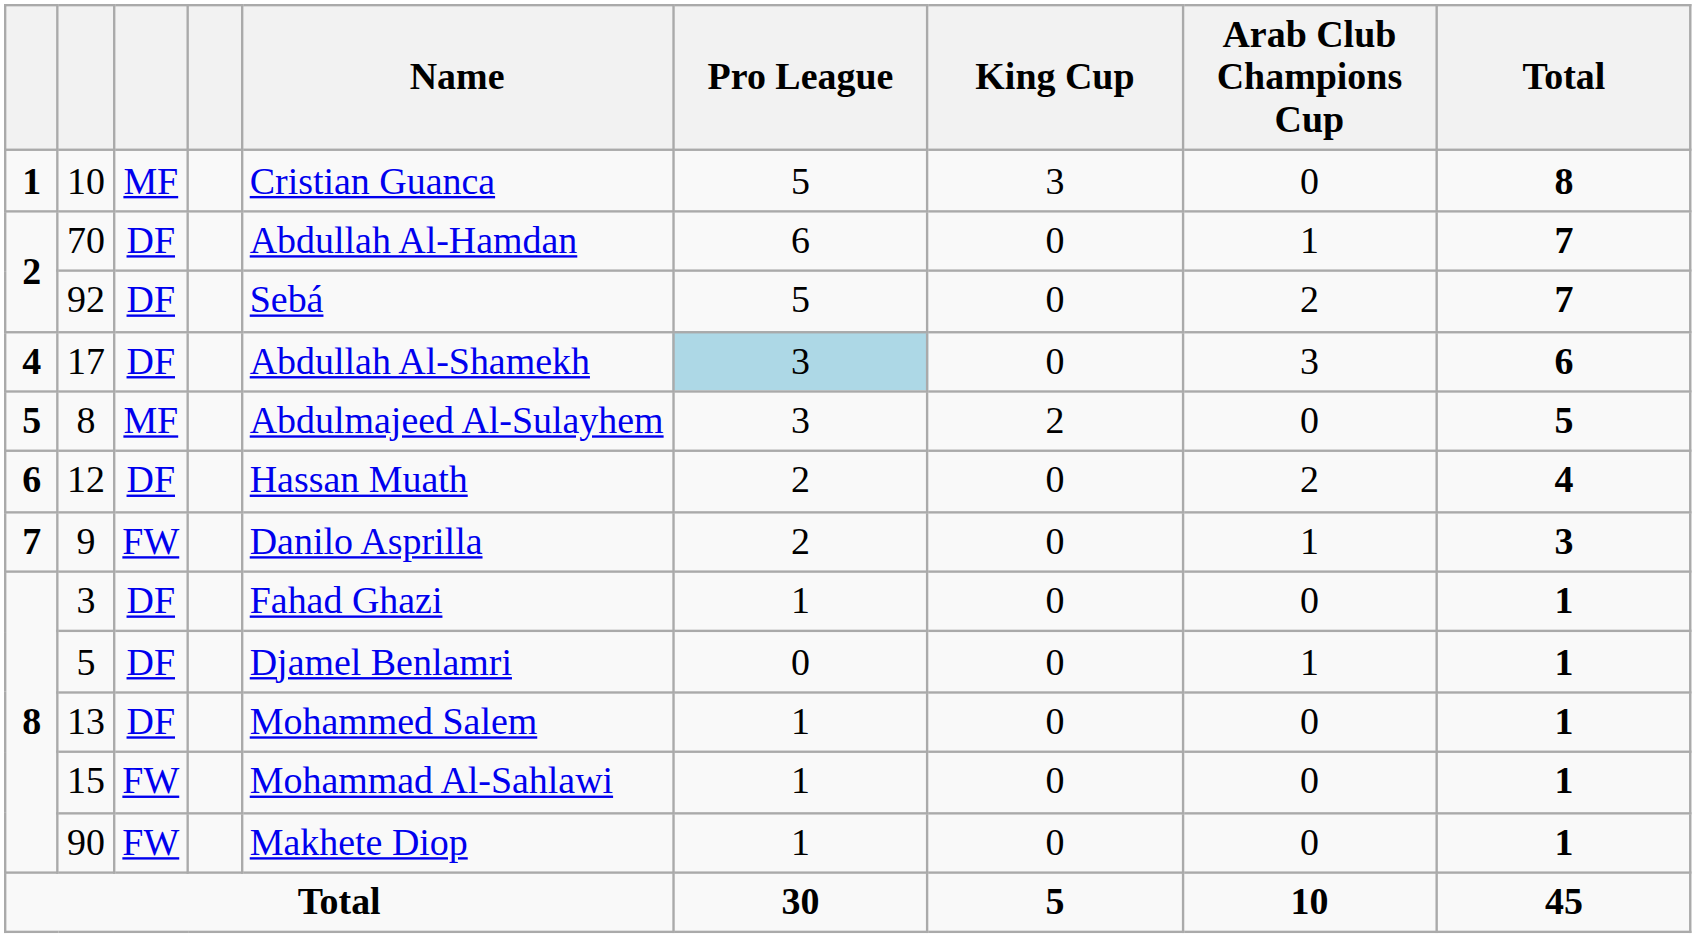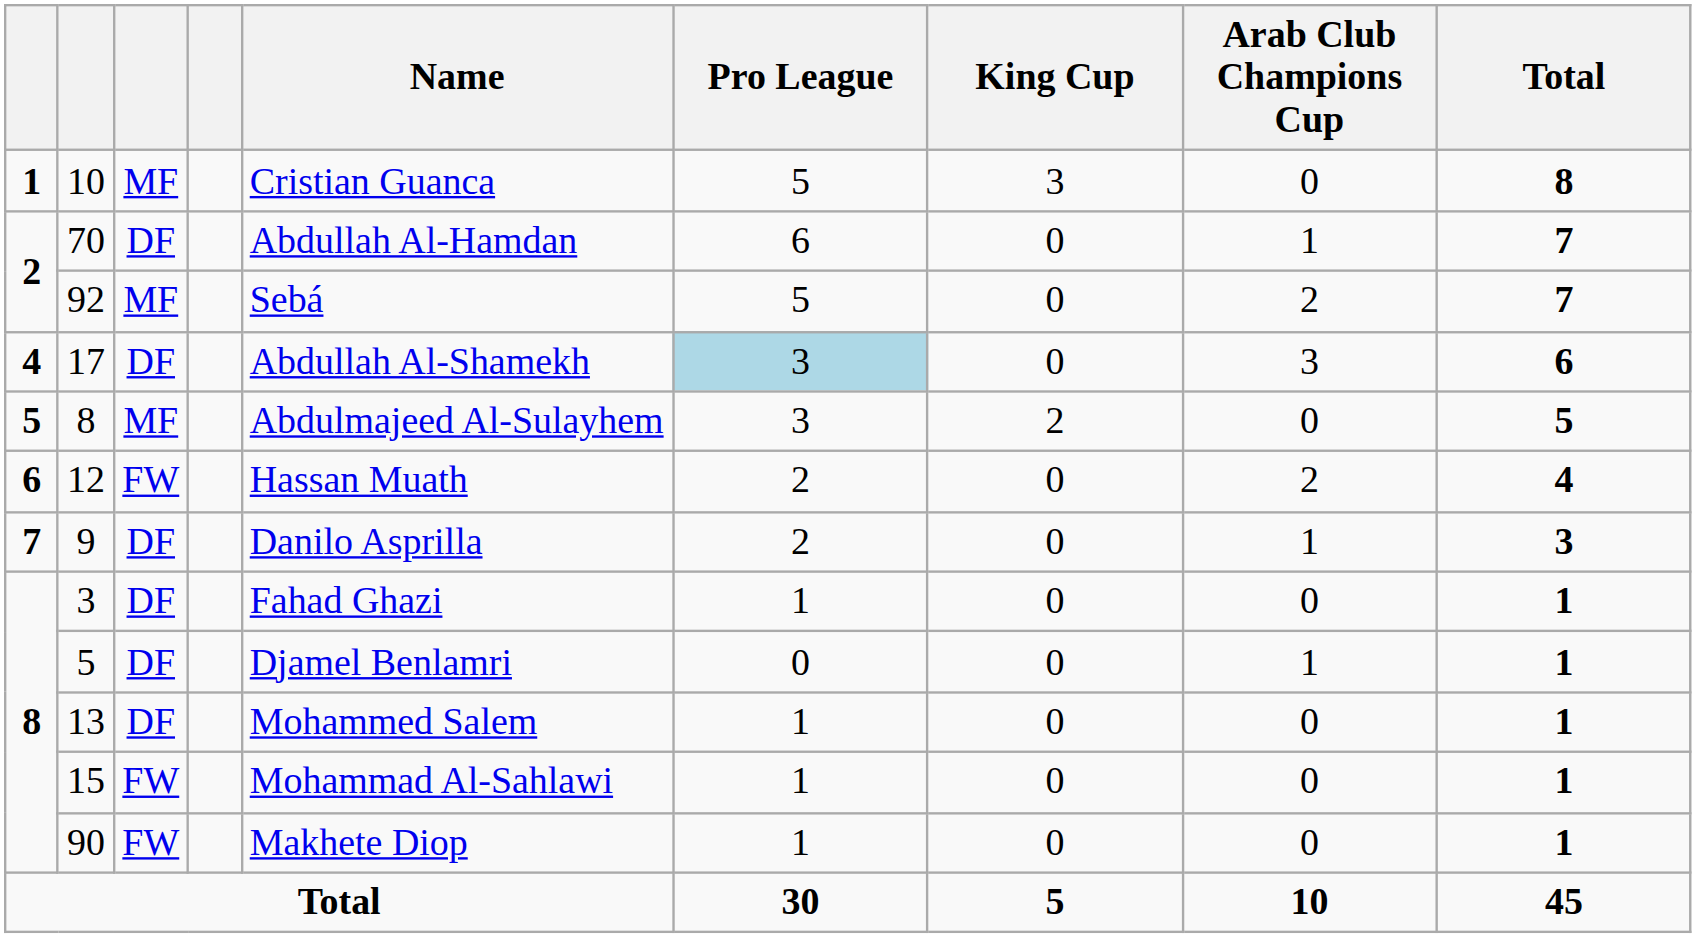 <table class="wikitable" style="text-align:center">
 <tr>
 <th width=15></th>
 <th width=15></th>
 <th width=15></th>
 <th width=15></th>
 <th width=175>Name</th>
 <th width=100>Pro League</th>
 <th width=100>King Cup</th>
 <th width=100>Arab Club Champions Cup</th>
 <th width=100>Total</th>
 </tr>
 <tr>
 <td><strong>1</strong></td>
 <td>10</td>
 <td><a href='#'>MF</a></td>
 <td></td>
 <td align=left><a href='#'>Cristian Guanca</a></td>
 <td>5</td>
 <td>3</td>
 <td>0</td>
 <td><strong>8</strong></td>
 </tr>
 <tr>
 <td rowspan=2><strong>2</strong></td>
 <td>70</td>
 <td><a href='#'>DF</a></td>
 <td></td>
 <td align=left><a href='#'>Abdullah Al-Hamdan</a></td>
 <td>6</td>
 <td>0</td>
 <td>1</td>
 <td><strong>7</strong></td>
 </tr>
 <tr>
 <td>92</td>
-<td><a href='#'>DF</a></td>
+<td><a href='#'>MF</a></td>
 <td></td>
 <td align=left><a href='#'>Sebá</a></td>
 <td>5</td>
 <td>0</td>
 <td>2</td>
 <td><strong>7</strong></td>
 </tr>
 <tr>
 <td><strong>4</strong></td>
 <td>17</td>
 <td><a href='#'>DF</a></td>
 <td></td>
 <td align=left><a href='#'>Abdullah Al-Shamekh</a></td>
 <td style="background: lightblue;">3</td>
 <td>0</td>
 <td>3</td>
 <td><strong>6</strong></td>
 </tr>
 <tr>
 <td><strong>5</strong></td>
 <td>8</td>
 <td><a href='#'>MF</a></td>
 <td></td>
 <td align=left><a href='#'>Abdulmajeed Al-Sulayhem</a></td>
 <td>3</td>
 <td>2</td>
 <td>0</td>
 <td><strong>5</strong></td>
 </tr>
 <tr>
 <td><strong>6</strong></td>
 <td>12</td>
-<td><a href='#'>DF</a></td>
+<td><a href='#'>FW</a></td>
 <td></td>
 <td align=left><a href='#'>Hassan Muath</a></td>
 <td>2</td>
 <td>0</td>
 <td>2</td>
 <td><strong>4</strong></td>
 </tr>
 <tr>
 <td><strong>7</strong></td>
 <td>9</td>
-<td><a href='#'>FW</a></td>
+<td><a href='#'>DF</a></td>
 <td></td>
 <td align=left><a href='#'>Danilo Asprilla</a></td>
 <td>2</td>
 <td>0</td>
 <td>1</td>
 <td><strong>3</strong></td>
 </tr>
 <tr>
 <td rowspan=5><strong>8</strong></td>
 <td>3</td>
 <td><a href='#'>DF</a></td>
 <td></td>
 <td align=left><a href='#'>Fahad Ghazi</a></td>
 <td>1</td>
 <td>0</td>
 <td>0</td>
 <td><strong>1</strong></td>
 </tr>
 <tr>
 <td>5</td>
 <td><a href='#'>DF</a></td>
 <td></td>
 <td align=left><a href='#'>Djamel Benlamri</a></td>
 <td>0</td>
 <td>0</td>
 <td>1</td>
 <td><strong>1</strong></td>
 </tr>
 <tr>
 <td>13</td>
 <td><a href='#'>DF</a></td>
 <td></td>
 <td align=left><a href='#'>Mohammed Salem</a></td>
 <td>1</td>
 <td>0</td>
 <td>0</td>
 <td><strong>1</strong></td>
 </tr>
 <tr>
 <td>15</td>
 <td><a href='#'>FW</a></td>
 <td></td>
 <td align=left><a href='#'>Mohammad Al-Sahlawi</a></td>
 <td>1</td>
 <td>0</td>
 <td>0</td>
 <td><strong>1</strong></td>
 </tr>
 <tr>
 <td>90</td>
 <td><a href='#'>FW</a></td>
 <td></td>
 <td align=left><a href='#'>Makhete Diop</a></td>
 <td>1</td>
 <td>0</td>
 <td>0</td>
 <td><strong>1</strong></td>
 </tr>
 <tr>
 <td colspan=5><strong>Total</strong></td>
 <td><strong>30</strong></td>
 <td><strong>5</strong></td>
 <td><strong>10</strong></td>
 <td><strong>45</strong></td>
 </tr>
 </table>
